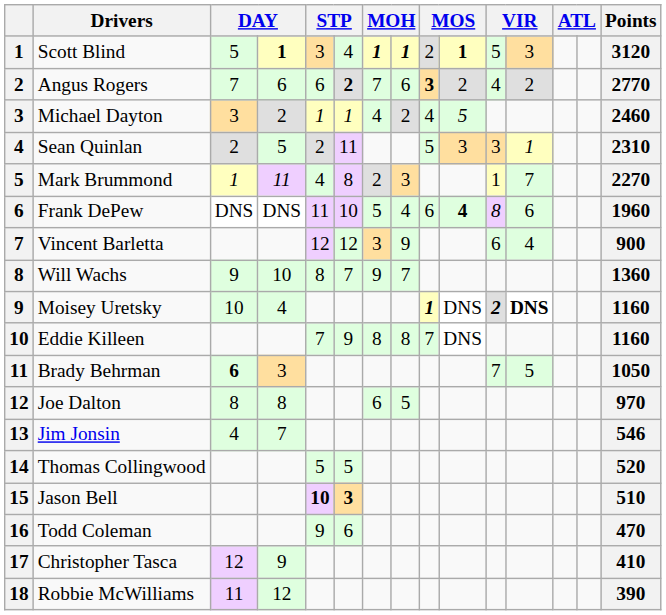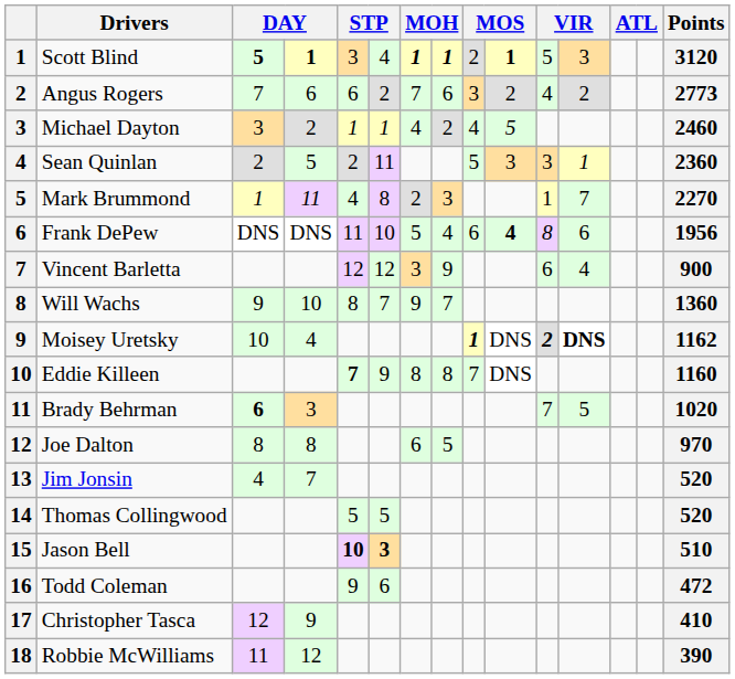 <table class="wikitable" style="font-size:85%; text-align:center">
 <tr>
 <th></th>
 <th>Drivers</th>
 <th colspan="2"><a href='#'>DAY</a><br></th>
 <th colspan="2"><a href='#'>STP</a><br></th>
 <th colspan="2"><a href='#'>MOH</a><br></th>
 <th colspan="2"><a href='#'>MOS</a><br></th>
 <th colspan="2"><a href='#'>VIR</a><br></th>
 <th colspan="2"><a href='#'>ATL</a><br></th>
 <th>Points</th>
 </tr>
 <tr>
 <th>1</th>
 <td align="left"> Scott Blind</td>
-<td style="background:#dfffdf;">5</td>
+<td style="background:#dfffdf;"><strong>5</strong></td>
 <td style="background:#ffffbf;"><strong>1</strong></td>
 <td style="background:#ffdf9f;">3</td>
 <td style="background:#dfffdf;">4</td>
 <td style="background:#ffffbf;"><strong><em>1</em></strong></td>
 <td style="background:#ffffbf;"><strong><em>1</em></strong></td>
 <td style="background:#dfdfdf;">2</td>
 <td style="background:#ffffbf;"><strong>1</strong></td>
 <td style="background:#dfffdf;">5</td>
 <td style="background:#ffdf9f;">3</td>
 <td></td>
 <td></td>
 <th>3120</th>
 </tr>
 <tr>
 <th>2</th>
 <td align="left"> Angus Rogers</td>
 <td style="background:#dfffdf;">7</td>
 <td style="background:#dfffdf;">6</td>
 <td style="background:#dfffdf;">6</td>
-<td style="background:#dfdfdf;"><strong>2</strong></td>
+<td style="background:#dfdfdf;">2</td>
 <td style="background:#dfffdf;">7</td>
 <td style="background:#dfffdf;">6</td>
-<td style="background:#ffdf9f;"><strong>3</strong></td>
+<td style="background:#ffdf9f;">3</td>
 <td style="background:#dfdfdf;">2</td>
 <td style="background:#dfffdf;">4</td>
 <td style="background:#dfdfdf;">2</td>
 <td></td>
 <td></td>
-<th>2770</th>
+<th>2773</th>
 </tr>
 <tr>
 <th>3</th>
 <td align="left"> Michael Dayton</td>
 <td style="background:#ffdf9f;">3</td>
 <td style="background:#dfdfdf;">2</td>
 <td style="background:#ffffbf;"><em>1</em></td>
 <td style="background:#ffffbf;"><em>1</em></td>
 <td style="background:#dfffdf;">4</td>
 <td style="background:#dfdfdf;">2</td>
 <td style="background:#dfffdf;">4</td>
 <td style="background:#dfffdf;"><em>5</em></td>
 <td></td>
 <td></td>
 <td></td>
 <td></td>
 <th>2460</th>
 </tr>
 <tr>
 <th>4</th>
 <td align="left"> Sean Quinlan</td>
 <td style="background:#dfdfdf;">2</td>
 <td style="background:#dfffdf;">5</td>
 <td style="background:#dfdfdf;">2</td>
 <td style="background:#efcfff;">11</td>
 <td></td>
 <td></td>
 <td style="background:#dfffdf;">5</td>
 <td style="background:#ffdf9f;">3</td>
 <td style="background:#ffdf9f;">3</td>
 <td style="background:#ffffbf;"><em>1</em></td>
 <td></td>
 <td></td>
-<th>2310</th>
+<th>2360</th>
 </tr>
 <tr>
 <th>5</th>
 <td align="left"> Mark Brummond</td>
 <td style="background:#ffffbf;"><em>1</em></td>
 <td style="background:#efcfff;"><em>11</em></td>
 <td style="background:#dfffdf;">4</td>
 <td style="background:#efcfff;">8</td>
 <td style="background:#dfdfdf;">2</td>
 <td style="background:#ffdf9f;">3</td>
 <td></td>
 <td></td>
 <td style="background:#ffffbf;">1</td>
 <td style="background:#dfffdf;">7</td>
 <td></td>
 <td></td>
 <th>2270</th>
 </tr>
 <tr>
 <th>6</th>
 <td align="left"> Frank DePew</td>
 <td style="background:#ffffff;">DNS</td>
 <td style="background:#ffffff;">DNS</td>
 <td style="background:#efcfff;">11</td>
 <td style="background:#efcfff;">10</td>
 <td style="background:#dfffdf;">5</td>
 <td style="background:#dfffdf;">4</td>
 <td style="background:#dfffdf;">6</td>
 <td style="background:#dfffdf;"><strong>4</strong></td>
 <td style="background:#efcfff;"><em>8</em></td>
 <td style="background:#dfffdf;">6</td>
 <td></td>
 <td></td>
-<th>1960</th>
+<th>1956</th>
 </tr>
 <tr>
 <th>7</th>
 <td align="left"> Vincent Barletta</td>
 <td></td>
 <td></td>
 <td style="background:#efcfff;">12</td>
 <td style="background:#dfffdf;">12</td>
 <td style="background:#ffdf9f;">3</td>
 <td style="background:#dfffdf;">9</td>
 <td></td>
 <td></td>
 <td style="background:#dfffdf;">6</td>
 <td style="background:#dfffdf;">4</td>
 <td></td>
 <td></td>
 <th>900</th>
 </tr>
 <tr>
 <th>8</th>
 <td align="left"> Will Wachs</td>
 <td style="background:#dfffdf;">9</td>
 <td style="background:#dfffdf;">10</td>
 <td style="background:#dfffdf;">8</td>
 <td style="background:#dfffdf;">7</td>
 <td style="background:#dfffdf;">9</td>
 <td style="background:#dfffdf;">7</td>
 <td></td>
 <td></td>
 <td></td>
 <td></td>
 <td></td>
 <td></td>
 <th>1360</th>
 </tr>
 <tr>
 <th>9</th>
 <td align="left"> Moisey Uretsky</td>
 <td style="background:#dfffdf;">10</td>
 <td style="background:#dfffdf;">4</td>
 <td></td>
 <td></td>
 <td></td>
 <td></td>
 <td style="background:#ffffbf;"><strong><em>1</em></strong></td>
 <td style="background:#ffffff;">DNS</td>
 <td style="background:#dfdfdf;"><strong><em>2</em></strong></td>
 <td style="background:#ffffff;"><strong>DNS</strong></td>
 <td></td>
 <td></td>
-<th>1160</th>
+<th>1162</th>
 </tr>
 <tr>
 <th>10</th>
 <td align="left"> Eddie Killeen</td>
 <td></td>
 <td></td>
-<td style="background:#dfffdf;">7</td>
+<td style="background:#dfffdf;"><strong>7</strong></td>
 <td style="background:#dfffdf;">9</td>
 <td style="background:#dfffdf;">8</td>
 <td style="background:#dfffdf;">8</td>
 <td style="background:#dfffdf;">7</td>
 <td style="background:#ffffff;">DNS</td>
 <td></td>
 <td></td>
 <td></td>
 <td></td>
 <th>1160</th>
 </tr>
 <tr>
 <th>11</th>
 <td align="left"> Brady Behrman</td>
 <td style="background:#dfffdf;"><strong>6</strong></td>
 <td style="background:#ffdf9f;">3</td>
 <td></td>
 <td></td>
 <td></td>
 <td></td>
 <td></td>
 <td></td>
 <td style="background:#dfffdf;">7</td>
 <td style="background:#dfffdf;">5</td>
 <td></td>
 <td></td>
-<th>1050</th>
+<th>1020</th>
 </tr>
 <tr>
 <th>12</th>
 <td align="left"> Joe Dalton</td>
 <td style="background:#dfffdf;">8</td>
 <td style="background:#dfffdf;">8</td>
 <td></td>
 <td></td>
 <td style="background:#dfffdf;">6</td>
 <td style="background:#dfffdf;">5</td>
 <td></td>
 <td></td>
 <td></td>
 <td></td>
 <td></td>
 <td></td>
 <th>970</th>
 </tr>
 <tr>
 <th>13</th>
 <td align="left"> <a href='#'>Jim Jonsin</a></td>
 <td style="background:#dfffdf;">4</td>
 <td style="background:#dfffdf;">7</td>
 <td></td>
 <td></td>
 <td></td>
 <td></td>
 <td></td>
 <td></td>
 <td></td>
 <td></td>
 <td></td>
 <td></td>
-<th>546</th>
+<th>520</th>
 </tr>
 <tr>
 <th>14</th>
 <td align="left"> Thomas Collingwood</td>
 <td></td>
 <td></td>
 <td style="background:#dfffdf;">5</td>
 <td style="background:#dfffdf;">5</td>
 <td></td>
 <td></td>
 <td></td>
 <td></td>
 <td></td>
 <td></td>
 <td></td>
 <td></td>
 <th>520</th>
 </tr>
 <tr>
 <th>15</th>
 <td align="left"> Jason Bell</td>
 <td></td>
 <td></td>
 <td style="background:#efcfff;"><strong>10</strong></td>
 <td style="background:#ffdf9f;"><strong>3</strong></td>
 <td></td>
 <td></td>
 <td></td>
 <td></td>
 <td></td>
 <td></td>
 <td></td>
 <td></td>
 <th>510</th>
 </tr>
 <tr>
 <th>16</th>
 <td align="left"> Todd Coleman</td>
 <td></td>
 <td></td>
 <td style="background:#dfffdf;">9</td>
 <td style="background:#dfffdf;">6</td>
 <td></td>
 <td></td>
 <td></td>
 <td></td>
 <td></td>
 <td></td>
 <td></td>
 <td></td>
-<th>470</th>
+<th>472</th>
 </tr>
 <tr>
 <th>17</th>
 <td align="left"> Christopher Tasca</td>
 <td style="background:#efcfff;">12</td>
 <td style="background:#dfffdf;">9</td>
 <td></td>
 <td></td>
 <td></td>
 <td></td>
 <td></td>
 <td></td>
 <td></td>
 <td></td>
 <td></td>
 <td></td>
 <th>410</th>
 </tr>
 <tr>
 <th>18</th>
 <td align="left"> Robbie McWilliams</td>
 <td style="background:#efcfff;">11</td>
 <td style="background:#dfffdf;">12</td>
 <td></td>
 <td></td>
 <td></td>
 <td></td>
 <td></td>
 <td></td>
 <td></td>
 <td></td>
 <td></td>
 <td></td>
 <th>390</th>
 </tr>
 </table>
